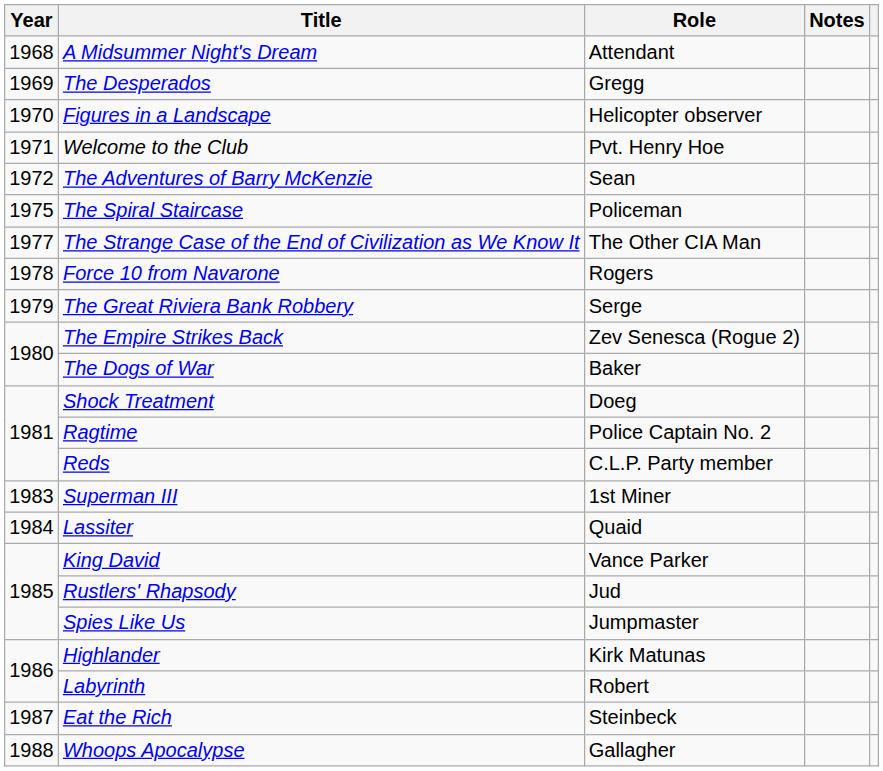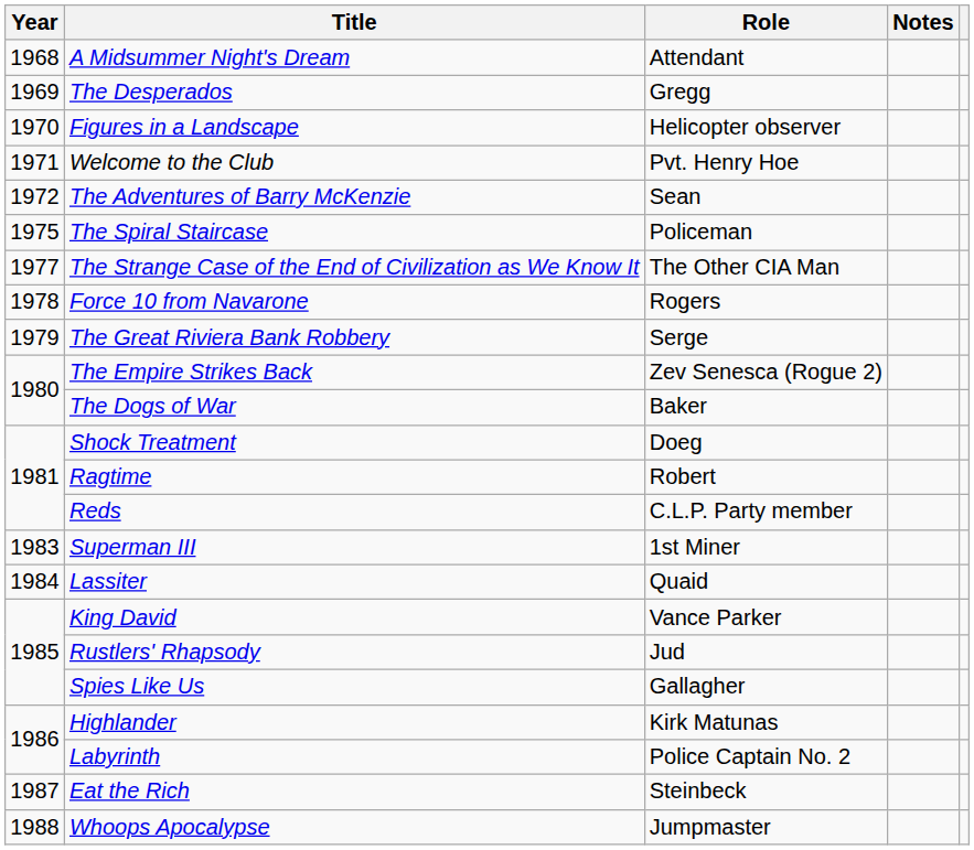 <table class="wikitable">
 <tr>
 <th>Year</th>
 <th>Title</th>
 <th>Role</th>
 <th>Notes</th>
 <th></th>
 </tr>
 <tr>
 <td>1968</td>
 <td><em><a href='#'>A Midsummer Night's Dream</a></em></td>
 <td>Attendant</td>
 <td></td>
 <td></td>
 </tr>
 <tr>
 <td>1969</td>
 <td><em><a href='#'>The Desperados</a></em></td>
 <td>Gregg</td>
 <td></td>
 <td></td>
 </tr>
 <tr>
 <td>1970</td>
 <td><em><a href='#'>Figures in a Landscape</a></em></td>
 <td>Helicopter observer</td>
 <td></td>
 <td></td>
 </tr>
 <tr>
 <td>1971</td>
 <td><em>Welcome to the Club</em></td>
 <td>Pvt. Henry Hoe</td>
 <td></td>
 <td></td>
 </tr>
 <tr>
 <td>1972</td>
 <td><em><a href='#'>The Adventures of Barry McKenzie</a></em></td>
 <td>Sean</td>
 <td></td>
 <td></td>
 </tr>
 <tr>
 <td>1975</td>
 <td><em><a href='#'>The Spiral Staircase</a></em></td>
 <td>Policeman</td>
 <td></td>
 <td></td>
 </tr>
 <tr>
 <td>1977</td>
 <td><em><a href='#'>The Strange Case of the End of Civilization as We Know It</a></em></td>
 <td>The Other CIA Man</td>
 <td></td>
 <td></td>
 </tr>
 <tr>
 <td>1978</td>
 <td><em><a href='#'>Force 10 from Navarone</a></em></td>
 <td>Rogers</td>
 <td></td>
 <td></td>
 </tr>
 <tr>
 <td>1979</td>
 <td><em><a href='#'>The Great Riviera Bank Robbery</a></em></td>
 <td>Serge</td>
 <td></td>
 <td></td>
 </tr>
 <tr>
 <td rowspan="2">1980</td>
 <td><em><a href='#'>The Empire Strikes Back</a></em></td>
 <td>Zev Senesca (Rogue 2)</td>
 <td></td>
 <td></td>
 </tr>
 <tr>
 <td><em><a href='#'>The Dogs of War</a></em></td>
 <td>Baker</td>
 <td></td>
 <td></td>
 </tr>
 <tr>
 <td rowspan="3">1981</td>
 <td><em><a href='#'>Shock Treatment</a></em></td>
 <td>Doeg</td>
 <td></td>
 <td></td>
 </tr>
 <tr>
 <td><em><a href='#'>Ragtime</a></em></td>
-<td>Police Captain No. 2</td>
+<td>Robert</td>
 <td></td>
 <td></td>
 </tr>
 <tr>
 <td><em><a href='#'>Reds</a></em></td>
 <td>C.L.P. Party member</td>
 <td></td>
 <td></td>
 </tr>
 <tr>
 <td>1983</td>
 <td><em><a href='#'>Superman III</a></em></td>
 <td>1st Miner</td>
 <td></td>
 <td></td>
 </tr>
 <tr>
 <td>1984</td>
 <td><em><a href='#'>Lassiter</a></em></td>
 <td>Quaid</td>
 <td></td>
 <td></td>
 </tr>
 <tr>
 <td rowspan="3">1985</td>
 <td><em><a href='#'>King David</a></em></td>
 <td>Vance Parker</td>
 <td></td>
 <td></td>
 </tr>
 <tr>
 <td><em><a href='#'>Rustlers' Rhapsody</a></em></td>
 <td>Jud</td>
 <td></td>
 <td></td>
 </tr>
 <tr>
 <td><em><a href='#'>Spies Like Us</a></em></td>
-<td>Jumpmaster</td>
+<td>Gallagher</td>
 <td></td>
 <td></td>
 </tr>
 <tr>
 <td rowspan="2">1986</td>
 <td><em><a href='#'>Highlander</a></em></td>
 <td>Kirk Matunas</td>
 <td></td>
 <td></td>
 </tr>
 <tr>
 <td><em><a href='#'>Labyrinth</a></em></td>
-<td>Robert</td>
+<td>Police Captain No. 2</td>
 <td></td>
 <td></td>
 </tr>
 <tr>
 <td>1987</td>
 <td><em><a href='#'>Eat the Rich</a></em></td>
 <td>Steinbeck</td>
 <td></td>
 <td></td>
 </tr>
 <tr>
 <td>1988</td>
 <td><em><a href='#'>Whoops Apocalypse</a></em></td>
-<td>Gallagher</td>
+<td>Jumpmaster</td>
 <td></td>
 <td></td>
 </tr>
 </table>
